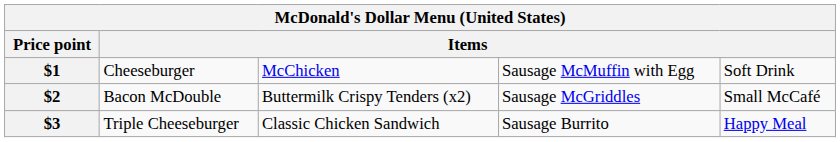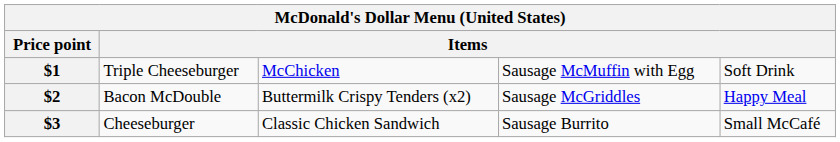 <table class="wikitable" style="width:800px;">
 <tr>
 <th colspan = "5">McDonald's Dollar Menu (United States)</th>
 </tr>
 <tr>
 <th>Price point</th>
 <th colspan = "4">Items</th>
 </tr>
 <tr>
 <th>$1</th>
-<td>Cheeseburger</td>
+<td>Triple Cheeseburger</td>
 <td><a href='#'>McChicken</a></td>
 <td>Sausage <a href='#'>McMuffin</a> with Egg</td>
 <td>Soft Drink</td>
 </tr>
 <tr>
 <th>$2</th>
 <td>Bacon McDouble</td>
 <td>Buttermilk Crispy Tenders (x2)</td>
 <td>Sausage <a href='#'>McGriddles</a></td>
-<td>Small McCafé</td>
+<td><a href='#'>Happy Meal</a></td>
 </tr>
 <tr>
 <th>$3</th>
-<td>Triple Cheeseburger</td>
+<td>Cheeseburger</td>
 <td>Classic Chicken Sandwich</td>
 <td>Sausage Burrito</td>
-<td><a href='#'>Happy Meal</a></td>
+<td>Small McCafé</td>
 </tr>
 </table>
